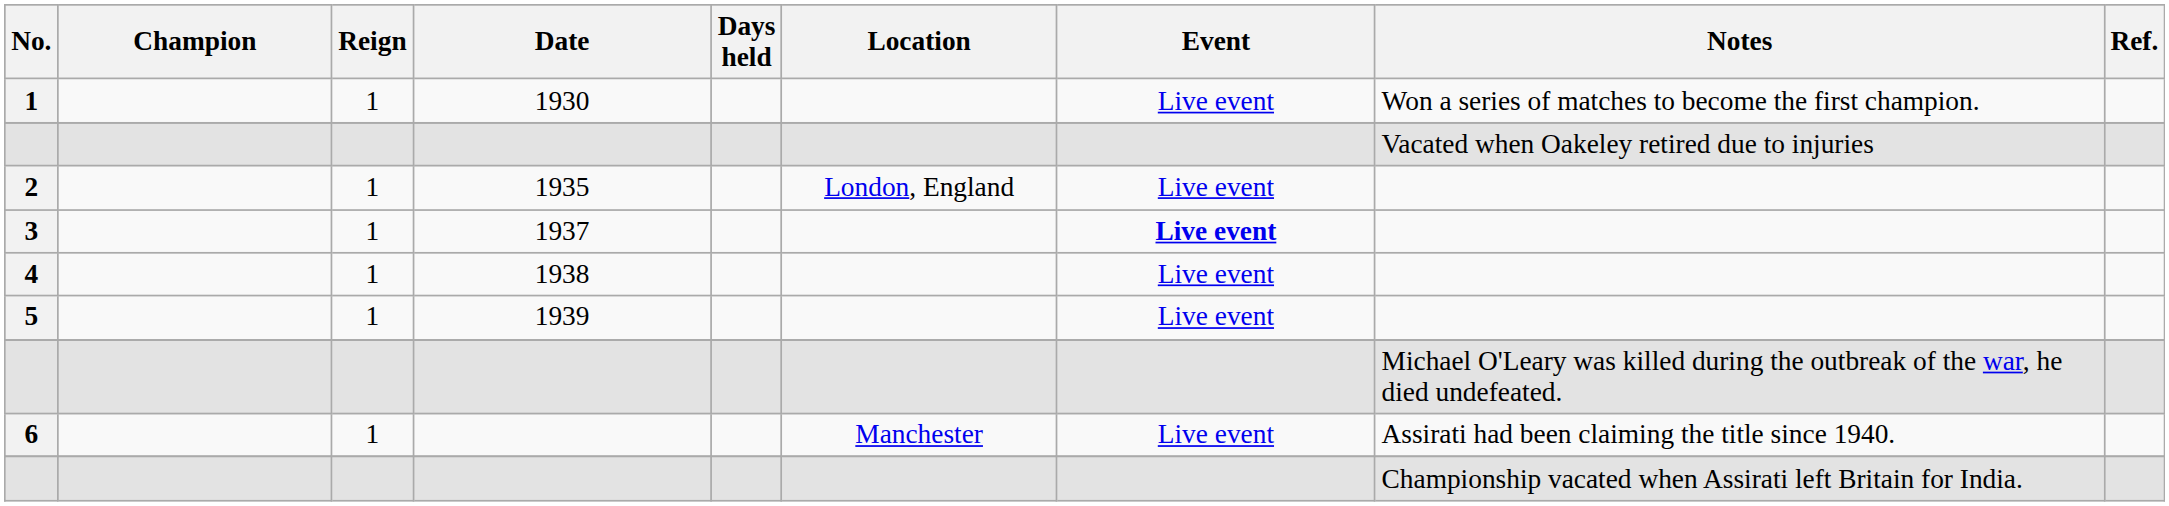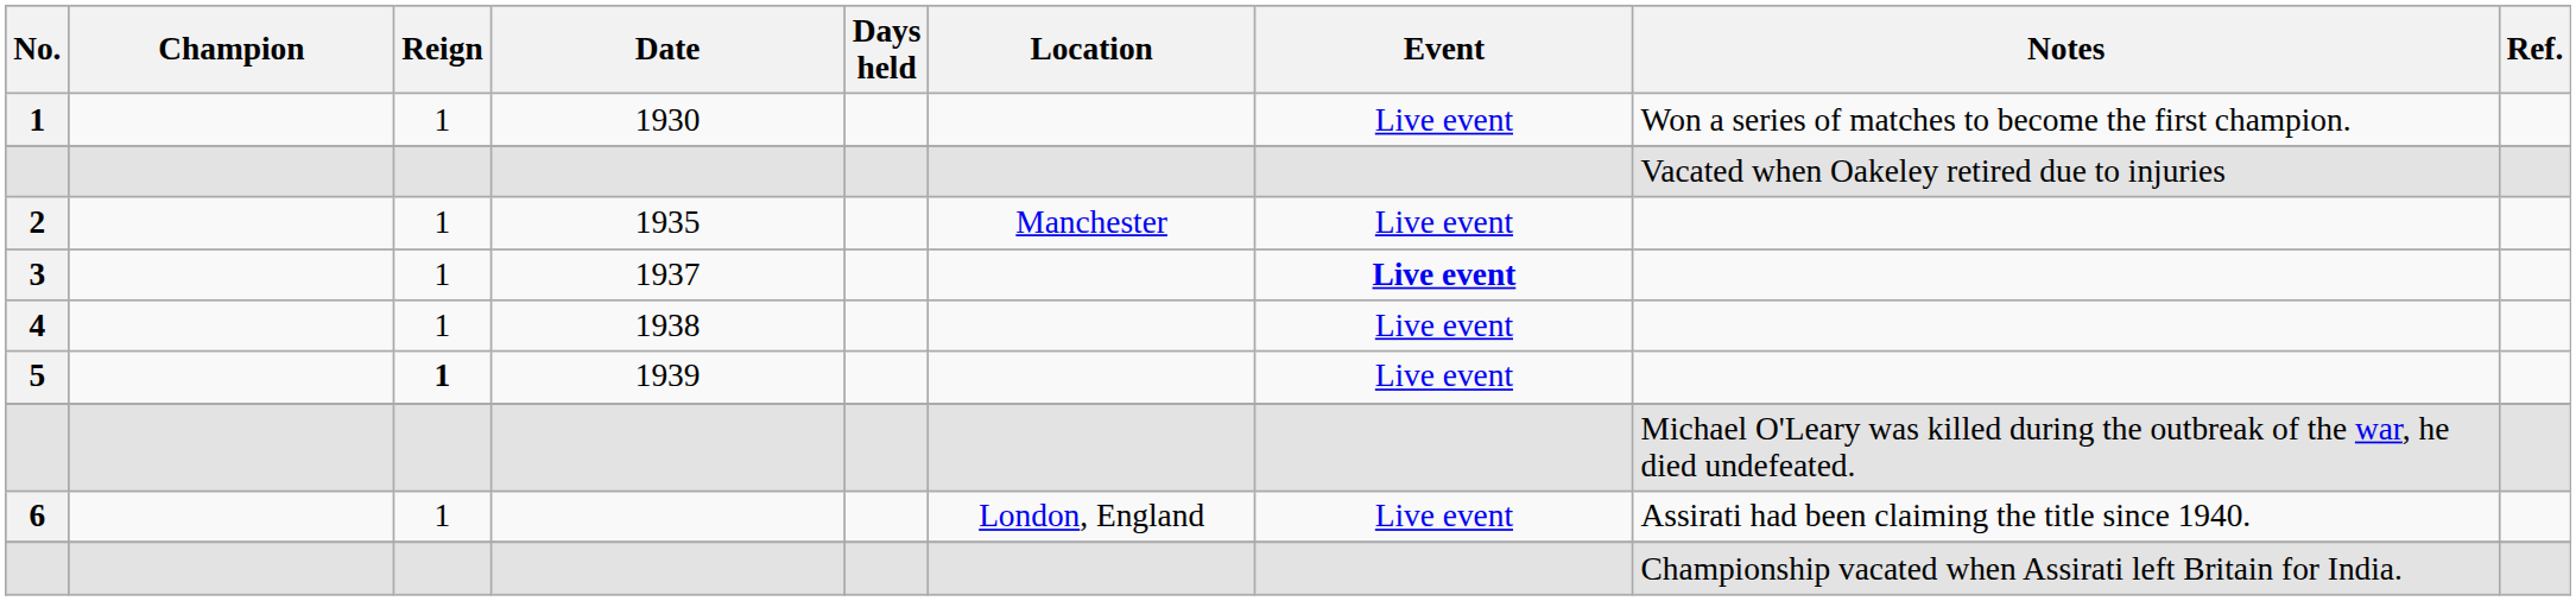 <table class="wikitable sortable" style="text-align: center" width=100%>
 <tr>
 <th width=0 data-sort-type="number">No.</th>
 <th width=14%>Champion</th>
 <th width=0>Reign</th>
 <th width=16%>Date</th>
 <th width=0 data-sort-type="number">Days held</th>
 <th width=14%>Location</th>
 <th width=17%>Event</th>
 <th width=51% class="unsortable">Notes</th>
 <th width=0 class="unsortable">Ref.</th>
 </tr>
 <tr>
 <th>1</th>
 <td></td>
 <td>1</td>
 <td>1930</td>
 <td></td>
 <td></td>
 <td><a href='#'>Live event</a></td>
 <td align=left>Won a series of matches to become the first champion.</td>
 <td> </td>
 </tr>
 <tr>
 </tr>
 <tr style="background-color:#e3e3e3">
 <td></td>
 <td></td>
 <td></td>
 <td></td>
 <td></td>
 <td></td>
 <td></td>
 <td align=left>Vacated when Oakeley retired due to injuries</td>
 <td> </td>
 </tr>
 <tr>
 <th>2</th>
 <td></td>
 <td>1</td>
 <td>1935</td>
 <td></td>
-<td><a href='#'>London</a>, England</td>
+<td><a href='#'>Manchester</a></td>
 <td><a href='#'>Live event</a></td>
 <td align=left> </td>
 <td> </td>
 </tr>
 <tr>
 <th>3</th>
 <td></td>
 <td>1</td>
 <td>1937</td>
 <td></td>
 <td></td>
 <td><strong><a href='#'>Live event</a></strong></td>
 <td align=left> </td>
 <td> </td>
 </tr>
 <tr>
 <th>4</th>
 <td></td>
 <td>1</td>
 <td>1938</td>
 <td></td>
 <td></td>
 <td><a href='#'>Live event</a></td>
 <td align=left> </td>
 <td> </td>
 </tr>
 <tr>
 <th>5</th>
 <td></td>
-<td>1</td>
+<td><strong>1</strong></td>
 <td>1939</td>
 <td></td>
 <td></td>
 <td><a href='#'>Live event</a></td>
 <td align=left> </td>
 <td> </td>
 </tr>
 <tr>
 </tr>
 <tr style="background-color:#e3e3e3">
 <td></td>
 <td></td>
 <td></td>
 <td></td>
 <td></td>
 <td></td>
 <td></td>
 <td align=left>Michael O'Leary was killed during the outbreak of the <a href='#'>war</a>, he died undefeated.</td>
 <td> </td>
 </tr>
 <tr>
 <th>6</th>
 <td></td>
 <td>1</td>
 <td></td>
 <td></td>
-<td><a href='#'>Manchester</a></td>
+<td><a href='#'>London</a>, England</td>
 <td><a href='#'>Live event</a></td>
 <td align=left>Assirati had been claiming the title since 1940.</td>
 <td> </td>
 </tr>
 <tr>
 </tr>
 <tr style="background-color:#e3e3e3">
 <td></td>
 <td></td>
 <td></td>
 <td></td>
 <td></td>
 <td></td>
 <td></td>
 <td align=left>Championship vacated when Assirati left Britain for India.</td>
 <td> </td>
 </tr>
 </table>
